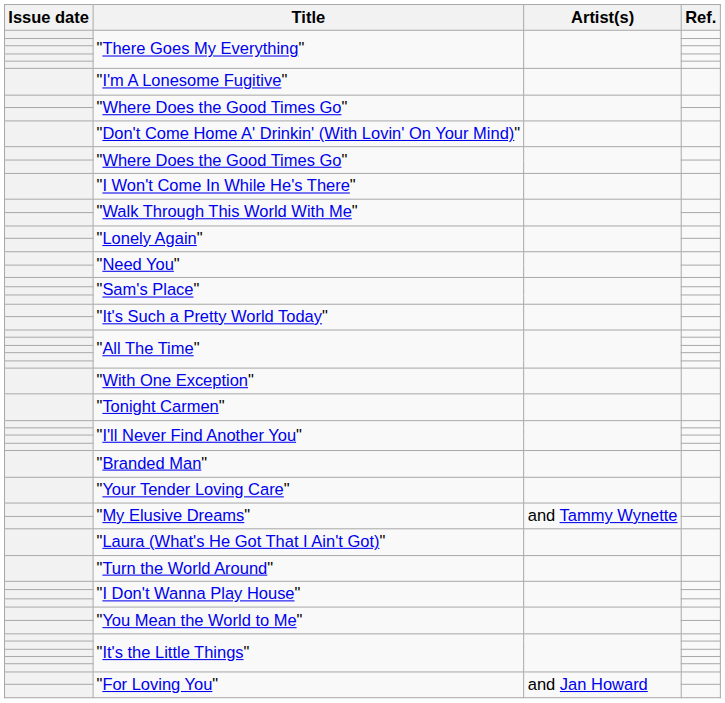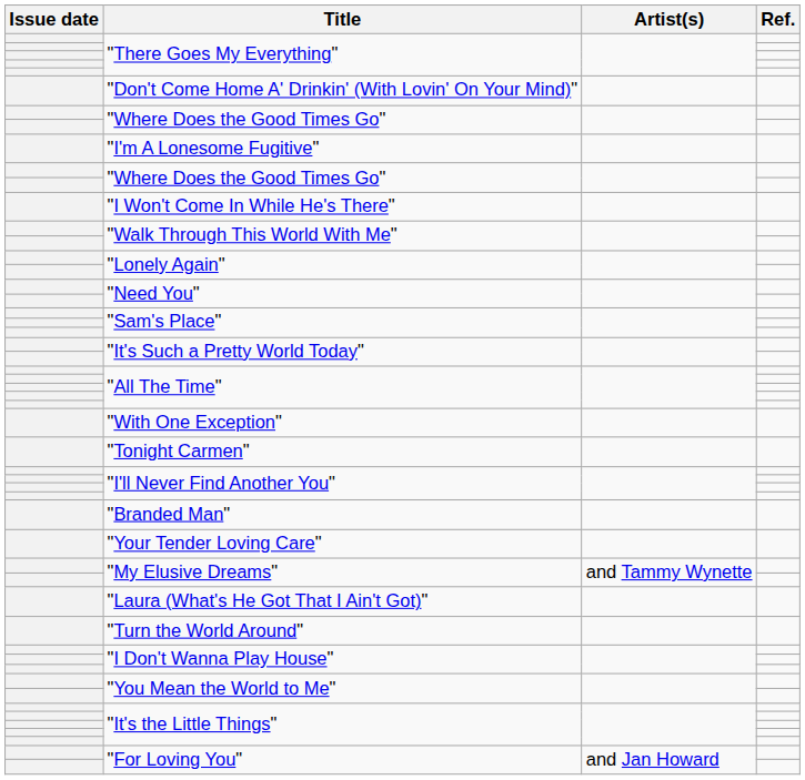 <table class="wikitable sortable plainrowheaders">
 <tr>
 <th scope=col>Issue date</th>
 <th scope=col>Title</th>
 <th scope=col>Artist(s)</th>
 <th scope=col class=unsortable>Ref.</th>
 </tr>
 <tr>
 <th scope=row></th>
 <td rowspan="5">"<a href='#'>There Goes My Everything</a>"</td>
 <td rowspan="5"></td>
 <td rowspan="1"></td>
 </tr>
 <tr>
 <th scope=row></th>
 <td rowspan="1"></td>
 </tr>
 <tr>
 <th scope=row></th>
 <td rowspan="1"></td>
 </tr>
 <tr>
 <th scope=row></th>
 <td rowspan="1"></td>
 </tr>
 <tr>
 <th scope=row></th>
 <td rowspan="1"></td>
 </tr>
 <tr>
 <th scope=row></th>
-<td rowspan="1">"<a href='#'>I'm A Lonesome Fugitive</a>"</td>
+<td rowspan="1">"<a href='#'>Don't Come Home A' Drinkin' (With Lovin' On Your Mind)</a>"</td>
 <td rowspan="1"></td>
 <td rowspan="1"></td>
 </tr>
 <tr>
 <th scope=row></th>
 <td rowspan="2">"<a href='#'>Where Does the Good Times Go</a>"</td>
 <td rowspan="2"></td>
 <td rowspan="1"></td>
 </tr>
 <tr>
 <th scope=row></th>
 <td rowspan="1"></td>
 </tr>
 <tr>
 <th scope=row></th>
-<td rowspan="1">"<a href='#'>Don't Come Home A' Drinkin' (With Lovin' On Your Mind)</a>"</td>
+<td rowspan="1">"<a href='#'>I'm A Lonesome Fugitive</a>"</td>
 <td rowspan="1"></td>
 <td rowspan="1"></td>
 </tr>
 <tr>
 <th scope=row></th>
 <td rowspan="2">"<a href='#'>Where Does the Good Times Go</a>"</td>
 <td rowspan="2"></td>
 <td rowspan="1"></td>
 </tr>
 <tr>
 <th scope=row></th>
 <td rowspan="1"></td>
 </tr>
 <tr>
 <th scope=row></th>
 <td rowspan="1">"<a href='#'>I Won't Come In While He's There</a>"</td>
 <td rowspan="1"></td>
 <td rowspan="1"></td>
 </tr>
 <tr>
 <th scope=row></th>
 <td rowspan="2">"<a href='#'>Walk Through This World With Me</a>"</td>
 <td rowspan="2"></td>
 <td rowspan="1"></td>
 </tr>
 <tr>
 <th scope=row></th>
 <td rowspan="1"></td>
 </tr>
 <tr>
 <th scope=row></th>
 <td rowspan="2">"<a href='#'>Lonely Again</a>"</td>
 <td rowspan="2"></td>
 <td rowspan="1"></td>
 </tr>
 <tr>
 <th scope=row></th>
 <td rowspan="1"></td>
 </tr>
 <tr>
 <th scope=row></th>
 <td rowspan="2">"<a href='#'>Need You</a>"</td>
 <td rowspan="2"></td>
 <td rowspan="1"></td>
 </tr>
 <tr>
 <th scope=row></th>
 <td rowspan="1"></td>
 </tr>
 <tr>
 <th scope=row></th>
 <td rowspan="3">"<a href='#'>Sam's Place</a>"</td>
 <td rowspan="3"></td>
 <td rowspan="1"></td>
 </tr>
 <tr>
 <th scope=row></th>
 <td rowspan="1"></td>
 </tr>
 <tr>
 <th scope=row></th>
 <td rowspan="1"></td>
 </tr>
 <tr>
 <th scope=row></th>
 <td rowspan="2">"<a href='#'>It's Such a Pretty World Today</a>"</td>
 <td rowspan="2"></td>
 <td rowspan="1"></td>
 </tr>
 <tr>
 <th scope=row></th>
 <td rowspan="1"></td>
 </tr>
 <tr>
 <th scope=row></th>
 <td rowspan="5">"<a href='#'>All The Time</a>"</td>
 <td rowspan="5"></td>
 <td rowspan="1"></td>
 </tr>
 <tr>
 <th scope=row></th>
 <td rowspan="1"></td>
 </tr>
 <tr>
 <th scope=row></th>
 <td rowspan="1"></td>
 </tr>
 <tr>
 <th scope=row></th>
 <td rowspan="1"></td>
 </tr>
 <tr>
 <th scope=row></th>
 <td rowspan="1"></td>
 </tr>
 <tr>
 <th scope=row></th>
 <td rowspan="1">"<a href='#'>With One Exception</a>"</td>
 <td rowspan="1"></td>
 <td rowspan="1"></td>
 </tr>
 <tr>
 <th scope=row></th>
 <td rowspan="1">"<a href='#'>Tonight Carmen</a>"</td>
 <td rowspan="1"></td>
 <td rowspan="1"></td>
 </tr>
 <tr>
 <th scope=row></th>
 <td rowspan="4">"<a href='#'>I'll Never Find Another You</a>"</td>
 <td rowspan="4"></td>
 <td rowspan="1"></td>
 </tr>
 <tr>
 <th scope=row></th>
 <td rowspan="1"></td>
 </tr>
 <tr>
 <th scope=row></th>
 <td rowspan="1"></td>
 </tr>
 <tr>
 <th scope=row></th>
 <td rowspan="1"></td>
 </tr>
 <tr>
 <th scope=row></th>
 <td rowspan="1">"<a href='#'>Branded Man</a>"</td>
 <td rowspan="1"></td>
 <td rowspan="1"></td>
 </tr>
 <tr>
 <th scope=row></th>
 <td rowspan="1">"<a href='#'>Your Tender Loving Care</a>"</td>
 <td rowspan="1"></td>
 <td rowspan="1"></td>
 </tr>
 <tr>
 <th scope=row></th>
 <td rowspan="2">"<a href='#'>My Elusive Dreams</a>"</td>
 <td rowspan="2"> and <a href='#'>Tammy Wynette</a></td>
 <td rowspan="1"></td>
 </tr>
 <tr>
 <th scope=row></th>
 <td rowspan="1"></td>
 </tr>
 <tr>
 <th scope=row></th>
 <td rowspan="1">"<a href='#'>Laura (What's He Got That I Ain't Got)</a>"</td>
 <td rowspan="1"></td>
 <td rowspan="1"></td>
 </tr>
 <tr>
 <th scope=row></th>
 <td rowspan="1">"<a href='#'>Turn the World Around</a>"</td>
 <td rowspan="1"></td>
 <td rowspan="1"></td>
 </tr>
 <tr>
 <th scope=row></th>
 <td rowspan="3">"<a href='#'>I Don't Wanna Play House</a>"</td>
 <td rowspan="3"></td>
 <td rowspan="1"></td>
 </tr>
 <tr>
 <th scope=row></th>
 <td rowspan="1"></td>
 </tr>
 <tr>
 <th scope=row></th>
 <td rowspan="1"></td>
 </tr>
 <tr>
 <th scope=row></th>
 <td rowspan="2">"<a href='#'>You Mean the World to Me</a>"</td>
 <td rowspan="2"></td>
 <td rowspan="1"></td>
 </tr>
 <tr>
 <th scope=row></th>
 <td rowspan="1"></td>
 </tr>
 <tr>
 <th scope=row></th>
 <td rowspan="5">"<a href='#'>It's the Little Things</a>"</td>
 <td rowspan="5"></td>
 <td rowspan="1"></td>
 </tr>
 <tr>
 <th scope=row></th>
 <td rowspan="1"></td>
 </tr>
 <tr>
 <th scope=row></th>
 <td rowspan="1"></td>
 </tr>
 <tr>
 <th scope=row></th>
 <td rowspan="1"></td>
 </tr>
 <tr>
 <th scope=row></th>
 <td rowspan="1"></td>
 </tr>
 <tr>
 <th scope=row></th>
 <td rowspan="2">"<a href='#'>For Loving You</a>"</td>
 <td rowspan="2"> and <a href='#'>Jan Howard</a></td>
 <td rowspan="1"></td>
 </tr>
 <tr>
 <th scope=row></th>
 <td rowspan="1"></td>
 </tr>
 </table>
